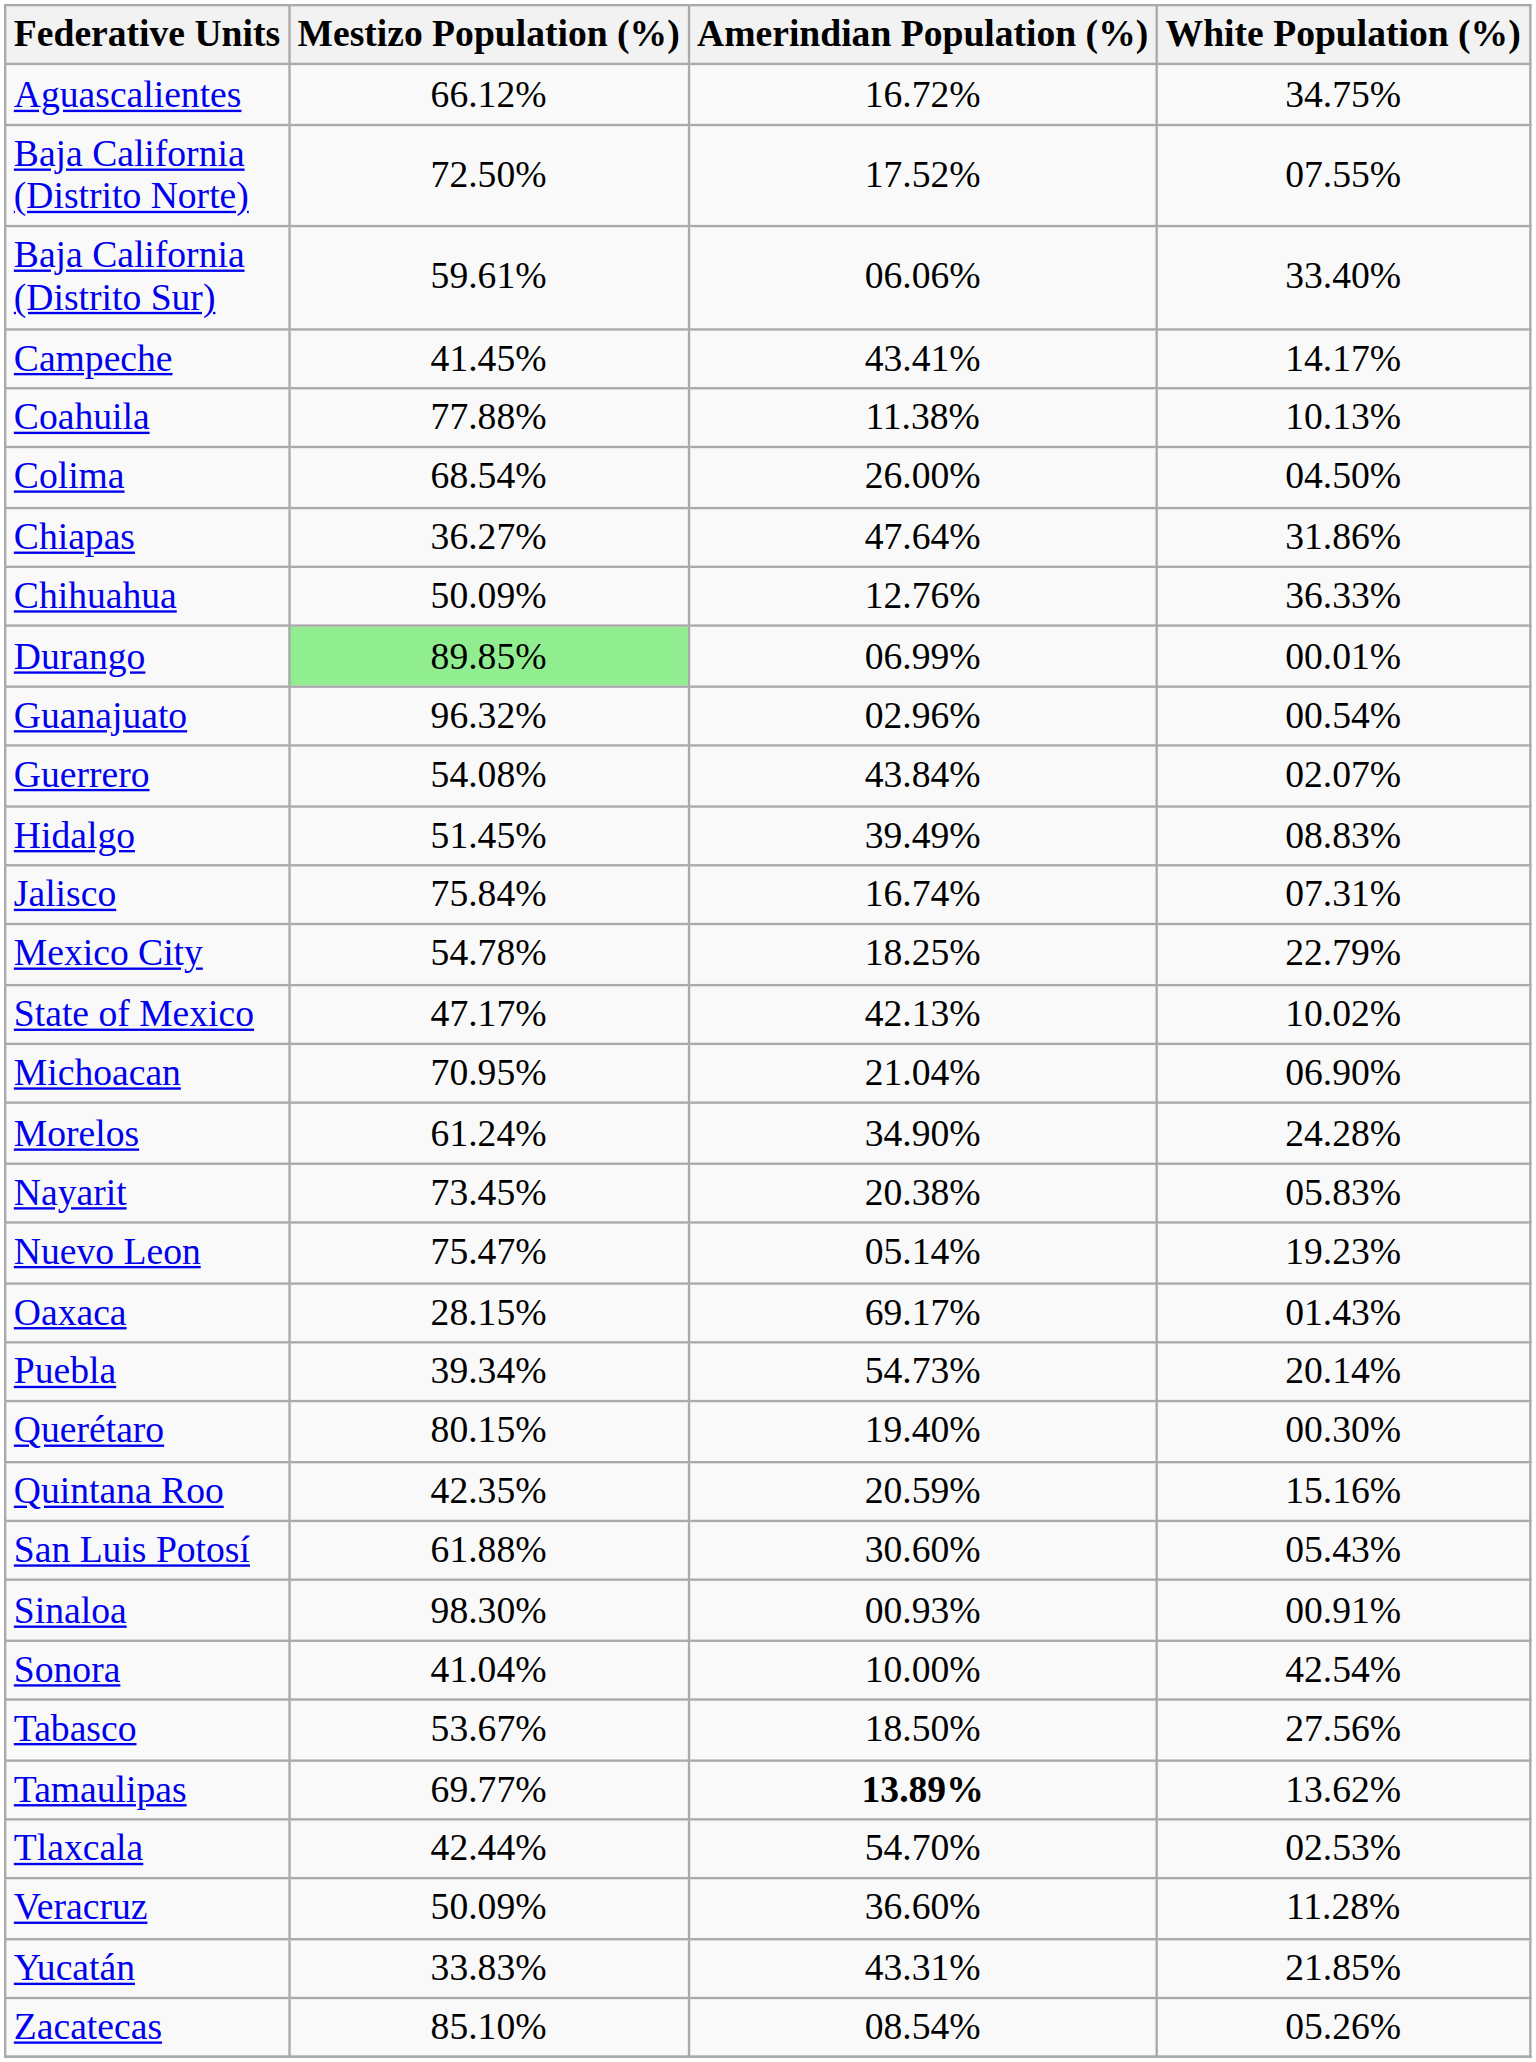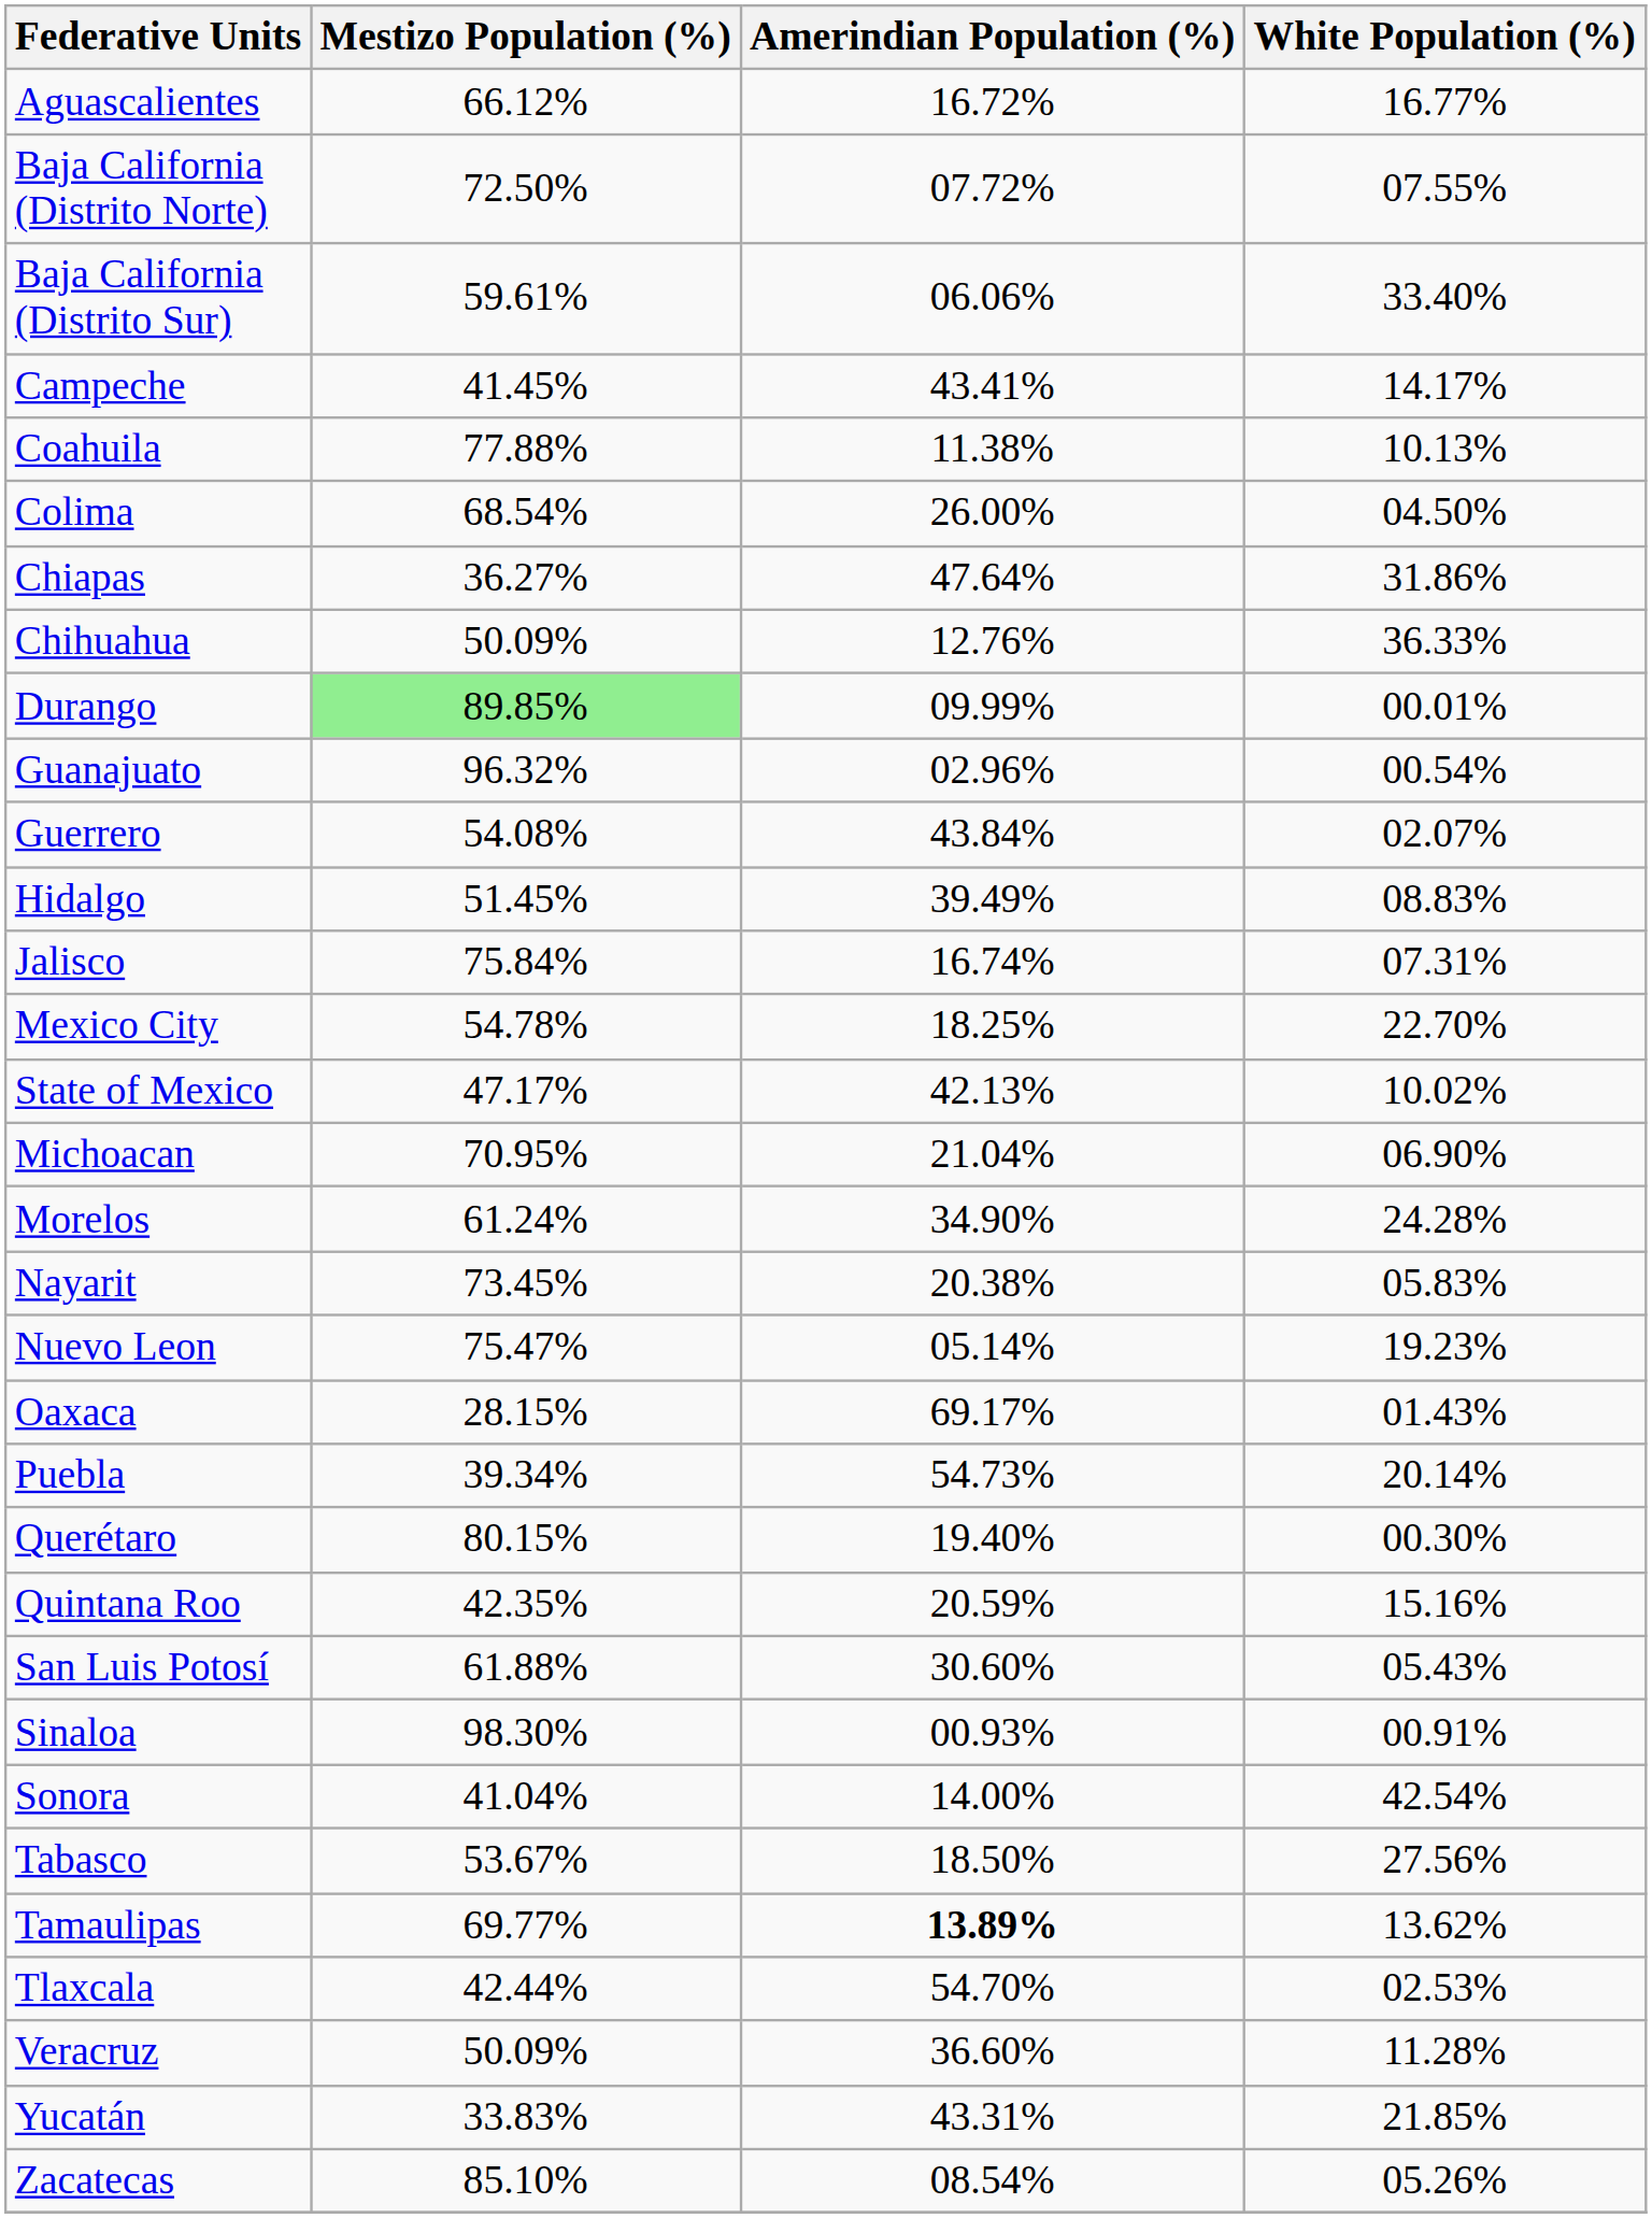 <table class="wikitable sortable" style="float:center; text-align:center;">
 <tr>
 <th>Federative Units</th>
 <th>Mestizo Population (%)</th>
 <th>Amerindian Population (%)</th>
 <th>White Population (%)</th>
 </tr>
 <tr>
 <td align="left"><a href='#'>Aguascalientes</a></td>
 <td>66.12%</td>
 <td>16.72%</td>
-<td>34.75%</td>
+<td>16.77%</td>
 </tr>
 <tr>
 <td align="left"><a href='#'>Baja California<br>(Distrito Norte)</a></td>
 <td>72.50%</td>
-<td>17.52%</td>
+<td>07.72%</td>
 <td>07.55%</td>
 </tr>
 <tr>
 <td align="left"><a href='#'>Baja California<br>(Distrito Sur)</a></td>
 <td>59.61%</td>
 <td>06.06%</td>
 <td>33.40%</td>
 </tr>
 <tr>
 <td align="left"><a href='#'>Campeche</a></td>
 <td>41.45%</td>
 <td>43.41%</td>
 <td>14.17%</td>
 </tr>
 <tr>
 <td align="left"><a href='#'>Coahuila</a></td>
 <td>77.88%</td>
 <td>11.38%</td>
 <td>10.13%</td>
 </tr>
 <tr>
 <td align="left"><a href='#'>Colima</a></td>
 <td>68.54%</td>
 <td>26.00%</td>
 <td>04.50%</td>
 </tr>
 <tr>
 <td align="left"><a href='#'>Chiapas</a></td>
 <td>36.27%</td>
 <td>47.64%</td>
 <td>31.86%</td>
 </tr>
 <tr>
 <td align="left"><a href='#'>Chihuahua</a></td>
 <td>50.09%</td>
 <td>12.76%</td>
 <td>36.33%</td>
 </tr>
 <tr>
 <td align="left"><a href='#'>Durango</a></td>
 <td style="background: lightgreen;">89.85%</td>
-<td>06.99%</td>
+<td>09.99%</td>
 <td>00.01%</td>
 </tr>
 <tr>
 <td align="left"><a href='#'>Guanajuato</a></td>
 <td>96.32%</td>
 <td>02.96%</td>
 <td>00.54%</td>
 </tr>
 <tr>
 <td align="left"><a href='#'>Guerrero</a></td>
 <td>54.08%</td>
 <td>43.84%</td>
 <td>02.07%</td>
 </tr>
 <tr>
 <td align="left"><a href='#'>Hidalgo</a></td>
 <td>51.45%</td>
 <td>39.49%</td>
 <td>08.83%</td>
 </tr>
 <tr>
 <td align="left"><a href='#'>Jalisco</a></td>
 <td>75.84%</td>
 <td>16.74%</td>
 <td>07.31%</td>
 </tr>
 <tr>
 <td align="left"><a href='#'>Mexico City</a></td>
 <td>54.78%</td>
 <td>18.25%</td>
-<td>22.79%</td>
+<td>22.70%</td>
 </tr>
 <tr>
 <td align="left"><a href='#'>State of Mexico</a></td>
 <td>47.17%</td>
 <td>42.13%</td>
 <td>10.02%</td>
 </tr>
 <tr>
 <td align="left"><a href='#'>Michoacan</a></td>
 <td>70.95%</td>
 <td>21.04%</td>
 <td>06.90%</td>
 </tr>
 <tr>
 <td align="left"><a href='#'>Morelos</a></td>
 <td>61.24%</td>
 <td>34.90%</td>
 <td>24.28%</td>
 </tr>
 <tr>
 <td align="left"><a href='#'>Nayarit</a></td>
 <td>73.45%</td>
 <td>20.38%</td>
 <td>05.83%</td>
 </tr>
 <tr>
 <td align="left"><a href='#'>Nuevo Leon</a></td>
 <td>75.47%</td>
 <td>05.14%</td>
 <td>19.23%</td>
 </tr>
 <tr>
 <td align="left"><a href='#'>Oaxaca</a></td>
 <td>28.15%</td>
 <td>69.17%</td>
 <td>01.43%</td>
 </tr>
 <tr>
 <td align="left"><a href='#'>Puebla</a></td>
 <td>39.34%</td>
 <td>54.73%</td>
 <td>20.14%</td>
 </tr>
 <tr>
 <td align="left"><a href='#'>Querétaro</a></td>
 <td>80.15%</td>
 <td>19.40%</td>
 <td>00.30%</td>
 </tr>
 <tr>
 <td align="left"><a href='#'>Quintana Roo</a></td>
 <td>42.35%</td>
 <td>20.59%</td>
 <td>15.16%</td>
 </tr>
 <tr>
 <td align="left"><a href='#'>San Luis Potosí</a></td>
 <td>61.88%</td>
 <td>30.60%</td>
 <td>05.43%</td>
 </tr>
 <tr>
 <td align="left"><a href='#'>Sinaloa</a></td>
 <td>98.30%</td>
 <td>00.93%</td>
 <td>00.91%</td>
 </tr>
 <tr>
 <td align="left"><a href='#'>Sonora</a></td>
 <td>41.04%</td>
-<td>10.00%</td>
+<td>14.00%</td>
 <td>42.54%</td>
 </tr>
 <tr>
 <td align="left"><a href='#'>Tabasco</a></td>
 <td>53.67%</td>
 <td>18.50%</td>
 <td>27.56%</td>
 </tr>
 <tr>
 <td align="left"><a href='#'>Tamaulipas</a></td>
 <td>69.77%</td>
 <td><strong>13.89%</strong></td>
 <td>13.62%</td>
 </tr>
 <tr>
 <td align="left"><a href='#'>Tlaxcala</a></td>
 <td>42.44%</td>
 <td>54.70%</td>
 <td>02.53%</td>
 </tr>
 <tr>
 <td align="left"><a href='#'>Veracruz</a></td>
 <td>50.09%</td>
 <td>36.60%</td>
 <td>11.28%</td>
 </tr>
 <tr>
 <td align="left"><a href='#'>Yucatán</a></td>
 <td>33.83%</td>
 <td>43.31%</td>
 <td>21.85%</td>
 </tr>
 <tr>
 <td align="left"><a href='#'>Zacatecas</a></td>
 <td>85.10%</td>
 <td>08.54%</td>
 <td>05.26%</td>
 </tr>
 <tr>
 </tr>
 </table>
